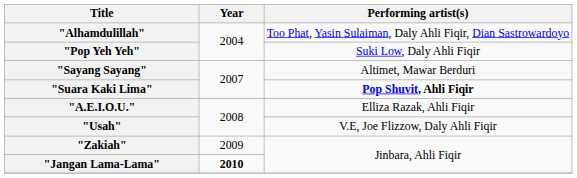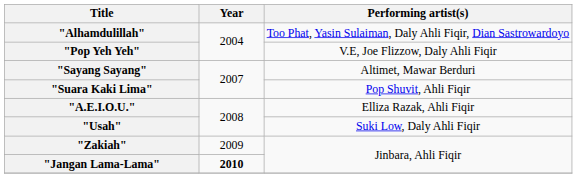 <table class="wikitable plainrowheaders" style="text-align:center;" border="1">
 <tr>
 <th scope="col" style="width:16em;">Title</th>
 <th scope="col" style="width:5em;">Year</th>
 <th>Performing artist(s)</th>
 </tr>
 <tr>
 <th scope="row">"Alhamdulillah"</th>
 <td rowspan="2">2004</td>
 <td><a href='#'>Too Phat</a>, <a href='#'>Yasin Sulaiman</a>, Daly Ahli Fiqir, <a href='#'>Dian Sastrowardoyo</a></td>
 </tr>
 <tr>
 <th scope="row">"Pop Yeh Yeh"</th>
-<td><a href='#'>Suki Low</a>, Daly Ahli Fiqir</td>
+<td>V.E, Joe Flizzow, Daly Ahli Fiqir</td>
 </tr>
 <tr>
 <th scope="row">"Sayang Sayang"</th>
 <td rowspan="2">2007</td>
 <td>Altimet, Mawar Berduri</td>
 </tr>
 <tr>
 <th scope="row">"Suara Kaki Lima"</th>
-<td><strong><a href='#'>Pop Shuvit</a>, Ahli Fiqir</strong></td>
+<td><a href='#'>Pop Shuvit</a>, Ahli Fiqir</td>
 </tr>
 <tr>
 <th scope="row">"A.E.I.O.U."</th>
 <td rowspan="2">2008</td>
 <td>Elliza Razak, Ahli Fiqir</td>
 </tr>
 <tr>
 <th scope="row">"Usah"</th>
-<td>V.E, Joe Flizzow, Daly Ahli Fiqir</td>
+<td><a href='#'>Suki Low</a>, Daly Ahli Fiqir</td>
 </tr>
 <tr>
 <th scope="row">"Zakiah"</th>
 <td>2009</td>
 <td rowspan="2">Jinbara, Ahli Fiqir</td>
 </tr>
 <tr>
 <th scope="row">"Jangan Lama-Lama"</th>
 <td><strong>2010</strong></td>
 </tr>
 <tr>
 </tr>
 </table>
